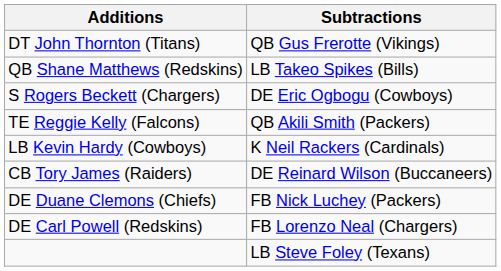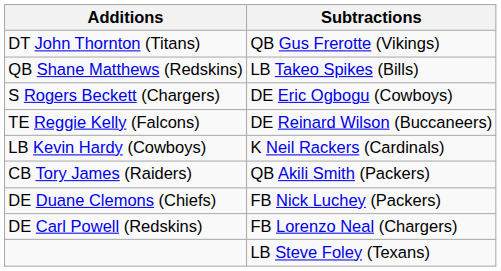 <table class="wikitable">
 <tr>
 <th>Additions</th>
 <th>Subtractions</th>
 </tr>
 <tr>
 <td>DT <a href='#'>John Thornton</a> (Titans)</td>
 <td>QB <a href='#'>Gus Frerotte</a> (Vikings)</td>
 </tr>
 <tr>
 <td>QB <a href='#'>Shane Matthews</a> (Redskins)</td>
 <td>LB <a href='#'>Takeo Spikes</a> (Bills)</td>
 </tr>
 <tr>
 <td>S <a href='#'>Rogers Beckett</a> (Chargers)</td>
 <td>DE <a href='#'>Eric Ogbogu</a> (Cowboys)</td>
 </tr>
 <tr>
 <td>TE <a href='#'>Reggie Kelly</a> (Falcons)</td>
-<td>QB <a href='#'>Akili Smith</a> (Packers)</td>
+<td>DE <a href='#'>Reinard Wilson</a> (Buccaneers)</td>
 </tr>
 <tr>
 <td>LB <a href='#'>Kevin Hardy</a> (Cowboys)</td>
 <td>K <a href='#'>Neil Rackers</a> (Cardinals)</td>
 </tr>
 <tr>
 <td>CB <a href='#'>Tory James</a> (Raiders)</td>
-<td>DE <a href='#'>Reinard Wilson</a> (Buccaneers)</td>
+<td>QB <a href='#'>Akili Smith</a> (Packers)</td>
 </tr>
 <tr>
 <td>DE <a href='#'>Duane Clemons</a> (Chiefs)</td>
 <td>FB <a href='#'>Nick Luchey</a> (Packers)</td>
 </tr>
 <tr>
 <td>DE <a href='#'>Carl Powell</a> (Redskins)</td>
 <td>FB <a href='#'>Lorenzo Neal</a> (Chargers)</td>
 </tr>
 <tr>
 <td></td>
 <td>LB <a href='#'>Steve Foley</a> (Texans)</td>
 </tr>
 </table>
